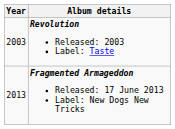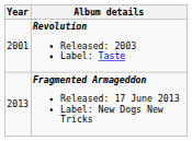 <table class="wikitable">
 <tr>
 <th>Year</th>
 <th style="width:220px;">Album details</th>
 </tr>
 <tr>
-<td style="text-align:center;">2003</td>
+<td style="text-align:center;">2001</td>
 <td><strong><em>Revolution</em></strong><br><ul><li>Released: 2003</li><li>Label: <a href='#'>Taste</a></li></ul></td>
 </tr>
 <tr>
 <td style="text-align:center;">2013</td>
 <td><strong><em>Fragmented Armageddon</em></strong><br><ul><li>Released: 17 June 2013</li><li>Label: New Dogs New Tricks</li></ul></td>
 </tr>
 </table>
